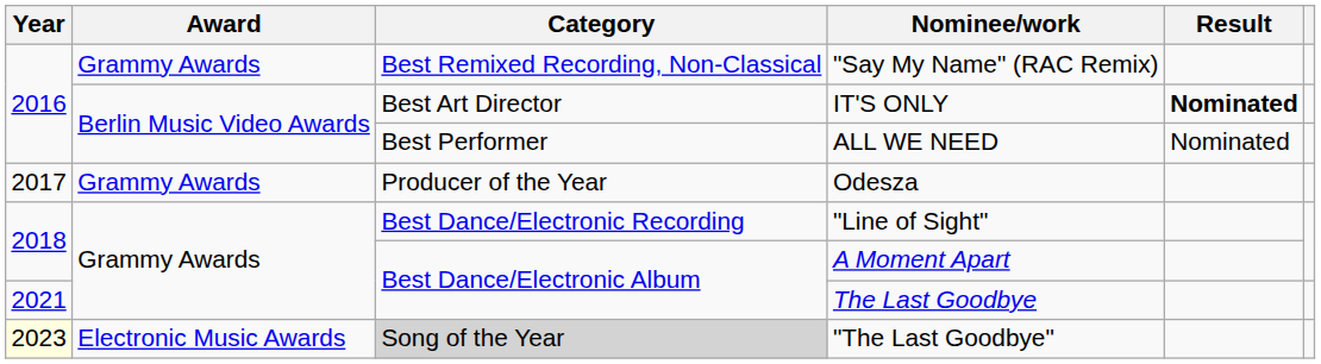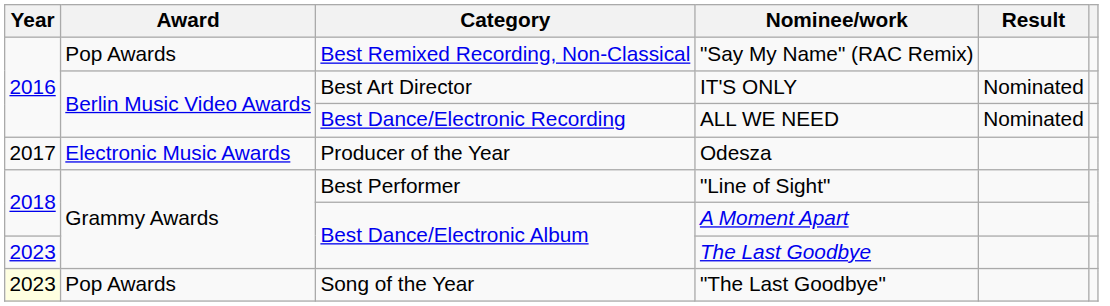 <table class="wikitable">
 <tr>
 <th>Year</th>
 <th>Award</th>
 <th>Category</th>
 <th>Nominee/work</th>
 <th>Result</th>
 <th></th>
 </tr>
 <tr>
 <td rowspan="3"><a href='#'>2016</a></td>
-<td><a href='#'>Grammy Awards</a></td>
+<td>Pop Awards</td>
 <td><a href='#'>Best Remixed Recording, Non-Classical</a></td>
 <td>"Say My Name" (RAC Remix)</td>
 <td></td>
 <td style="text-align:center;"></td>
 </tr>
 <tr>
 <td rowspan="2"><a href='#'>Berlin Music Video Awards</a></td>
 <td>Best Art Director</td>
 <td>IT'S ONLY</td>
-<td><strong>Nominated</strong></td>
+<td>Nominated</td>
 <td></td>
 </tr>
 <tr>
-<td>Best Performer</td>
+<td><a href='#'>Best Dance/Electronic Recording</a></td>
 <td>ALL WE NEED</td>
 <td>Nominated</td>
 <td></td>
 </tr>
 <tr>
 <td>2017</td>
-<td><a href='#'>Grammy Awards</a></td>
+<td><a href='#'>Electronic Music Awards</a></td>
 <td>Producer of the Year</td>
 <td>Odesza</td>
 <td></td>
 <td style="text-align:center;"></td>
 </tr>
 <tr>
 <td rowspan="2"><a href='#'>2018</a></td>
 <td rowspan="3">Grammy Awards</td>
-<td><a href='#'>Best Dance/Electronic Recording</a></td>
+<td>Best Performer</td>
 <td>"Line of Sight"</td>
 <td></td>
 <td rowspan="2" style="text-align:center;"></td>
 </tr>
 <tr>
 <td rowspan="2"><a href='#'>Best Dance/Electronic Album</a></td>
 <td><em><a href='#'>A Moment Apart</a></em></td>
 <td></td>
 </tr>
 <tr>
-<td><a href='#'>2021</a></td>
+<td><a href='#'>2023</a></td>
 <td><em><a href='#'>The Last Goodbye</a></em></td>
 <td></td>
 <td style="text-align:center;"></td>
 </tr>
 <tr>
 <td style="background: lightyellow;">2023</td>
-<td><a href='#'>Electronic Music Awards</a></td>
-<td style="background: lightgrey;">Song of the Year</td>
+<td>Pop Awards</td>
+<td>Song of the Year</td>
 <td>"The Last Goodbye"</td>
 <td></td>
 <td style="text-align:center;"></td>
 </tr>
 </table>
